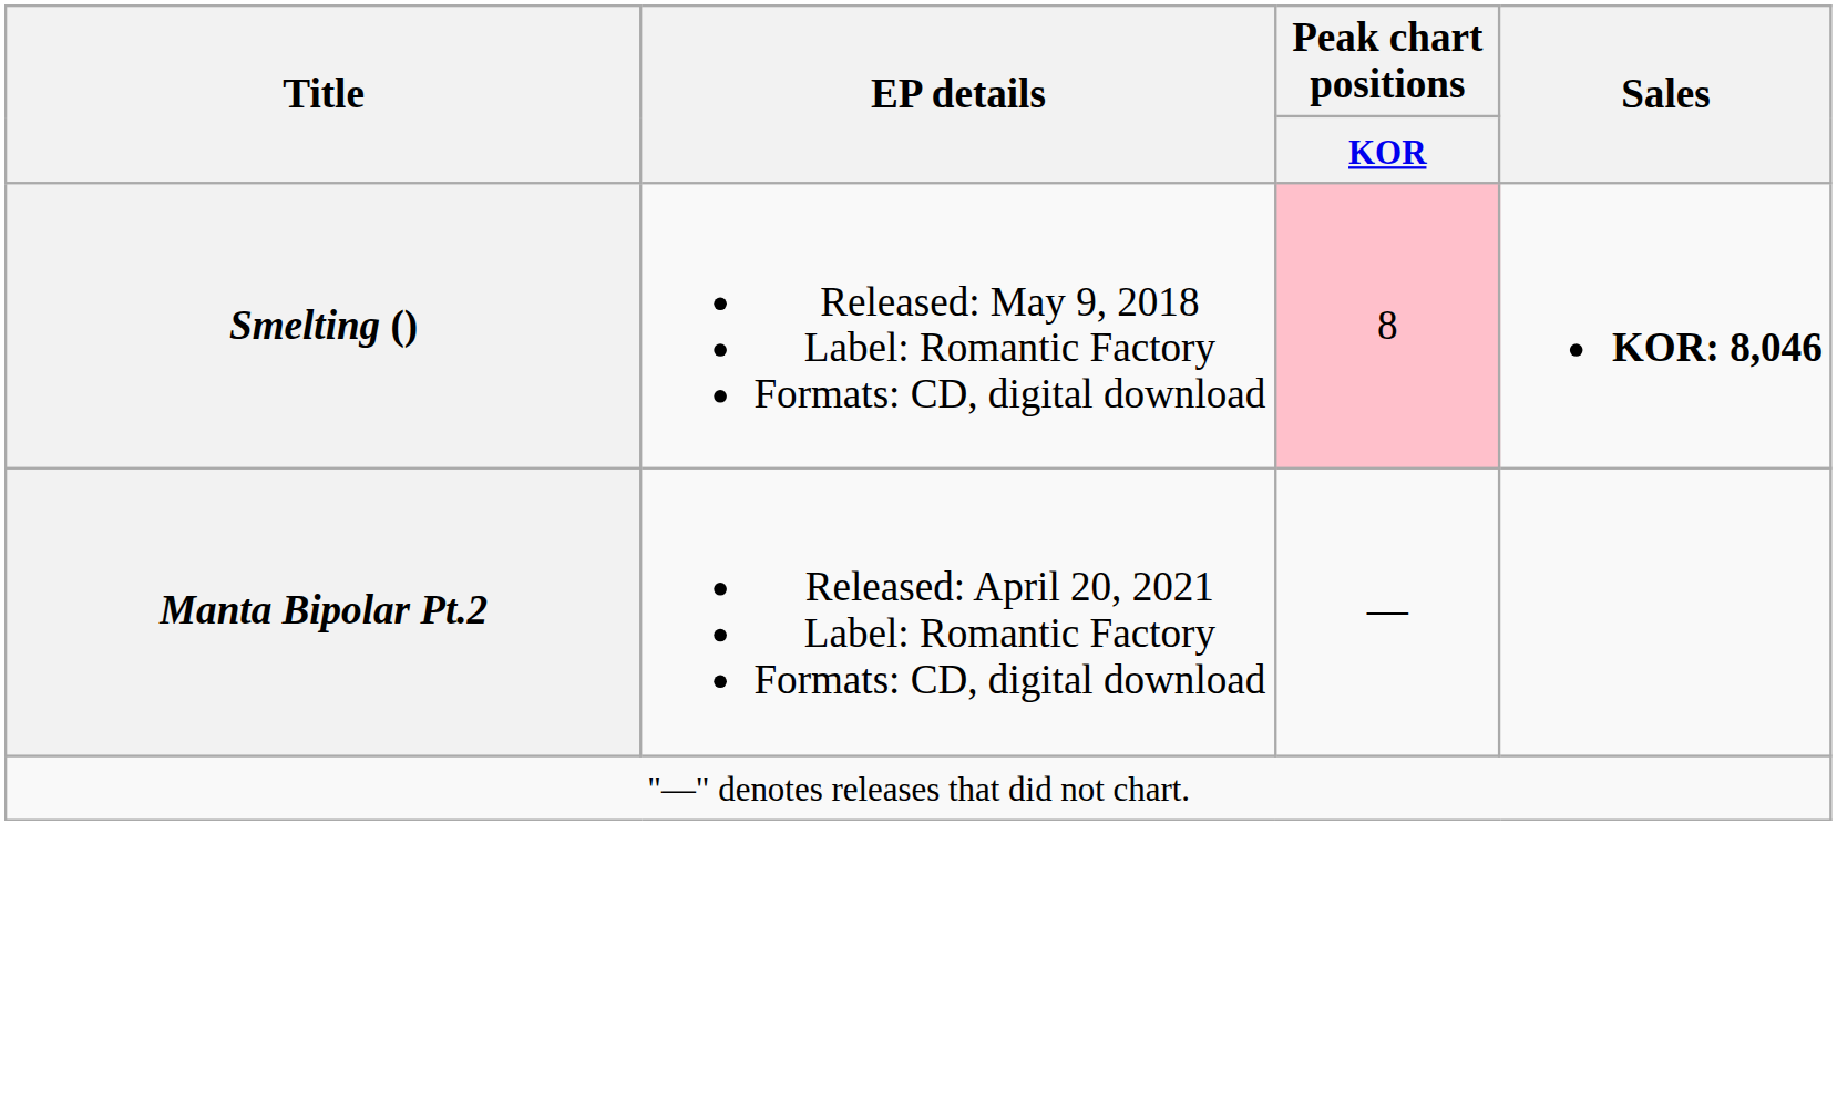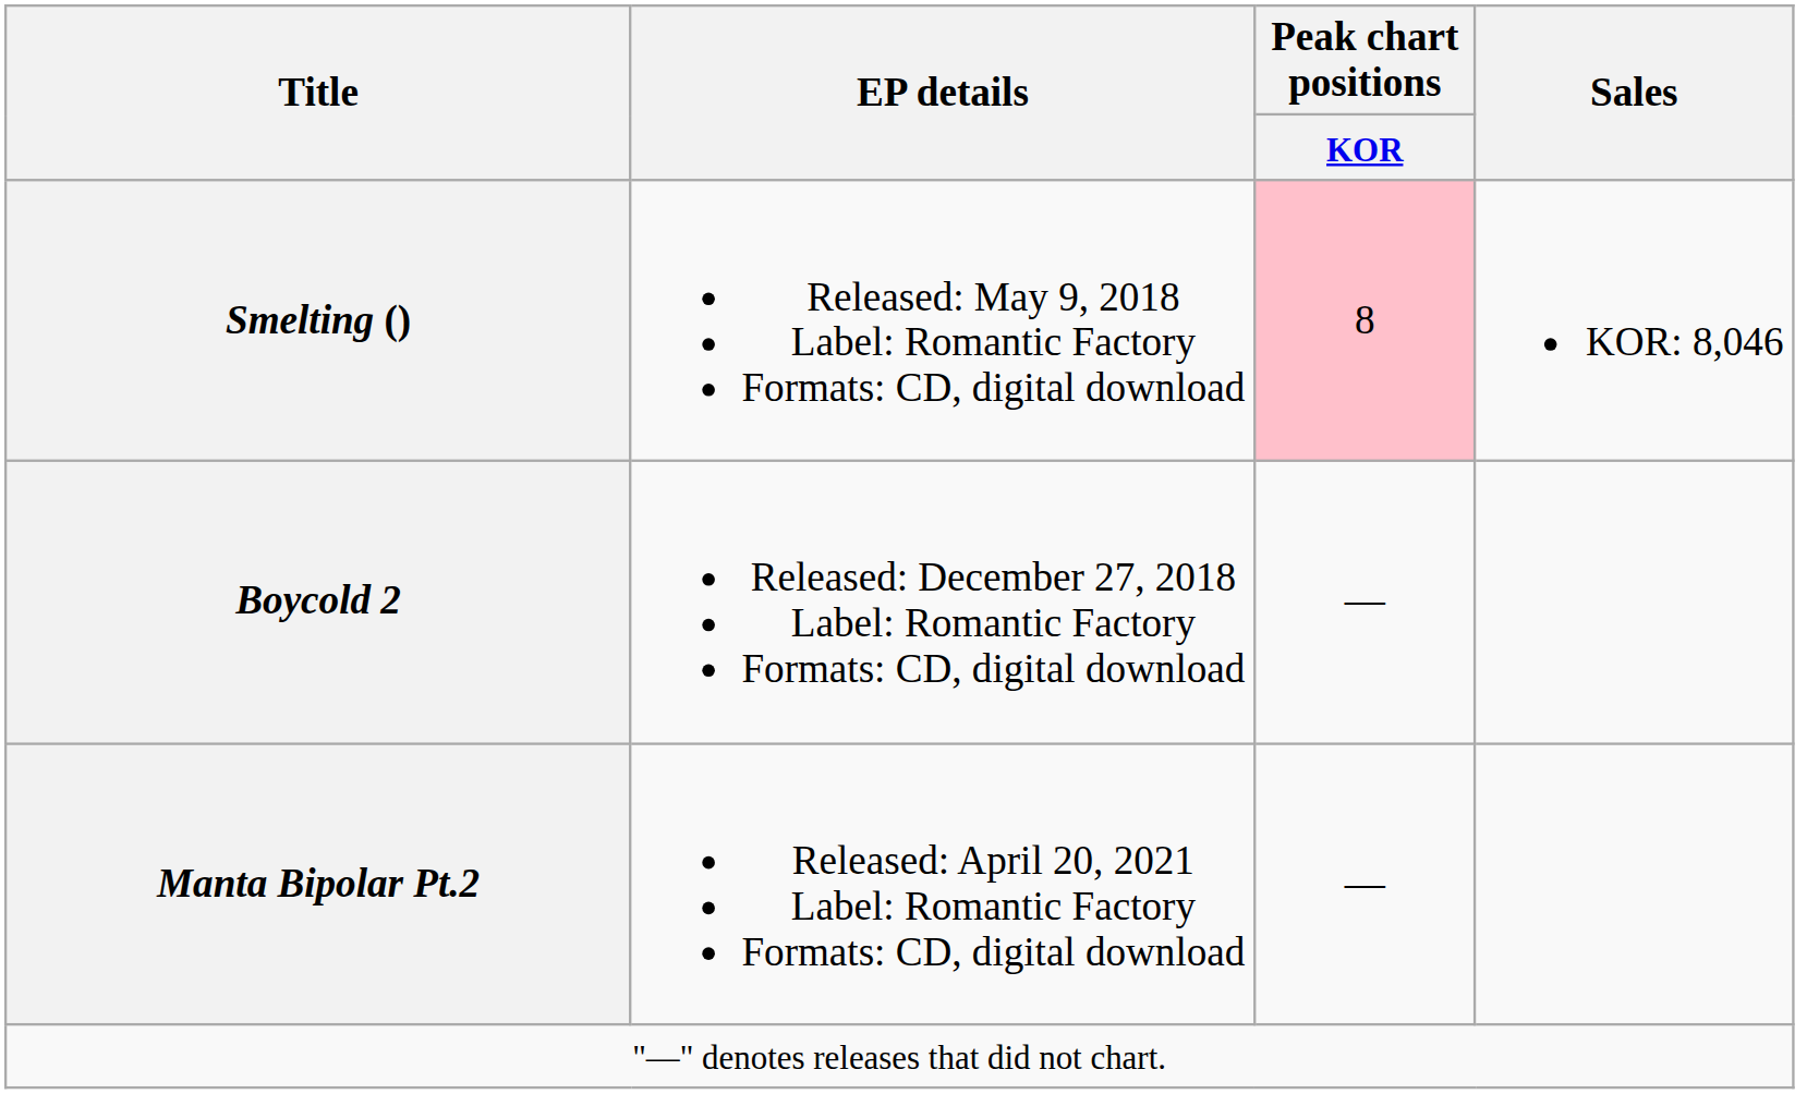 <table class="wikitable plainrowheaders" style="text-align:center;">
 <tr>
 <th scope="col" rowspan="2" style="width:15em;">Title</th>
 <th scope="col" rowspan="2">EP details</th>
 <th scope="col" colspan="1" style="width:5em;">Peak chart positions</th>
 <th scope="col" rowspan="2">Sales</th>
 </tr>
 <tr>
 <th><small><a href='#'>KOR</a></small><br></th>
 </tr>
 <tr>
 <th scope="row"><em>Smelting</em> ()</th>
 <td><br><ul><li>Released: May 9, 2018</li><li>Label: Romantic Factory</li><li>Formats: CD, digital download</li></ul></td>
 <td style="background: pink;">8</td>
-<td><strong><br><ul><li>KOR: 8,046</li></ul></strong></td>
+<td><br><ul><li>KOR: 8,046</li></ul></td>
+</tr>
+<tr>
+<th scope="row"><em>Boycold 2</em></th>
+<td><br><ul><li>Released: December 27, 2018</li><li>Label: Romantic Factory</li><li>Formats: CD, digital download</li></ul></td>
+<td>—</td>
+<td></td>
 </tr>
 <tr>
 <th scope="row"><em>Manta Bipolar Pt.2</em></th>
 <td><br><ul><li>Released: April 20, 2021</li><li>Label: Romantic Factory</li><li>Formats: CD, digital download</li></ul></td>
 <td>—</td>
 <td></td>
 </tr>
 <tr>
 <td colspan="4"><small>"—" denotes releases that did not chart.</small></td>
 </tr>
 </table>
